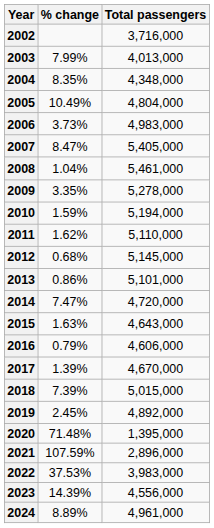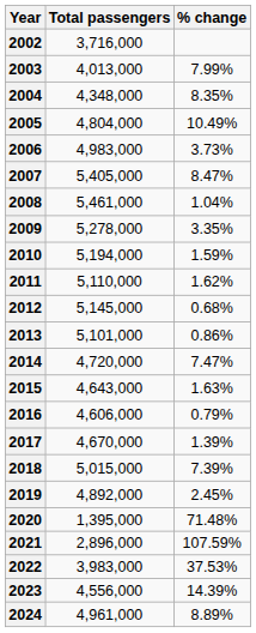 <table class="wikitable sortable" style="font-size: 95%; text-align:center" width= align=>
 <tr>
 <th>Year</th>
+<th>Total passengers</th>
 <th>% change</th>
-<th>Total passengers</th>
 </tr>
 <tr>
 <th style="height:20px;" scope="row">2002</th>
+<td>3,716,000</td>
 <td></td>
-<td>3,716,000</td>
 </tr>
 <tr>
 <th style="height:20px;" scope="row">2003</th>
+<td>4,013,000</td>
 <td> 7.99%</td>
-<td>4,013,000</td>
 </tr>
 <tr>
 <th style="height:20px;" scope="row">2004</th>
+<td>4,348,000</td>
 <td> 8.35%</td>
-<td>4,348,000</td>
 </tr>
 <tr>
 <th style="height:20px;" scope="row">2005</th>
+<td>4,804,000</td>
 <td> 10.49%</td>
-<td>4,804,000</td>
 </tr>
 <tr>
 <th style="height:20px;" scope="row">2006</th>
+<td>4,983,000</td>
 <td> 3.73%</td>
-<td>4,983,000</td>
 </tr>
 <tr>
 <th style="height:20px;" scope="row">2007</th>
+<td>5,405,000</td>
 <td> 8.47%</td>
-<td>5,405,000</td>
 </tr>
 <tr>
 <th style="height:20px;" scope="row">2008</th>
+<td>5,461,000</td>
 <td> 1.04%</td>
-<td>5,461,000</td>
 </tr>
 <tr>
 <th style="height:20px;" scope="row">2009</th>
+<td>5,278,000</td>
 <td> 3.35%</td>
-<td>5,278,000</td>
 </tr>
 <tr>
 <th style="height:20px;" scope="row">2010</th>
+<td>5,194,000</td>
 <td> 1.59%</td>
-<td>5,194,000</td>
 </tr>
 <tr>
 <th style="height:20px;" scope="row">2011</th>
+<td>5,110,000</td>
 <td> 1.62%</td>
-<td>5,110,000</td>
 </tr>
 <tr>
 <th style="height:20px;" scope="row">2012</th>
+<td>5,145,000</td>
 <td> 0.68%</td>
-<td>5,145,000</td>
 </tr>
 <tr>
 <th style="height:20px;" scope="row">2013</th>
+<td>5,101,000</td>
 <td> 0.86%</td>
-<td>5,101,000</td>
 </tr>
 <tr>
 <th style="height:20px;" scope="row">2014</th>
+<td>4,720,000</td>
 <td> 7.47%</td>
-<td>4,720,000</td>
 </tr>
 <tr>
 <th style="height:20px;" scope="row">2015</th>
+<td>4,643,000</td>
 <td> 1.63%</td>
-<td>4,643,000</td>
 </tr>
 <tr>
 <th style="height:20px;" scope="row">2016</th>
+<td>4,606,000</td>
 <td> 0.79%</td>
-<td>4,606,000</td>
 </tr>
 <tr>
 <th style="height:20px;" scope="row">2017</th>
+<td>4,670,000</td>
 <td> 1.39%</td>
-<td>4,670,000</td>
 </tr>
 <tr>
 <th style="height:20px;" scope="row">2018</th>
+<td>5,015,000</td>
 <td> 7.39%</td>
-<td>5,015,000</td>
 </tr>
 <tr>
 <th style="height:20px;" scope="row">2019</th>
+<td>4,892,000</td>
 <td> 2.45%</td>
-<td>4,892,000</td>
 </tr>
 <tr>
 <th !style="height:20px;" scope="row">2020</th>
+<td>1,395,000</td>
 <td> 71.48%</td>
-<td>1,395,000</td>
 </tr>
 <tr>
 <th !style="height:20px;" scope="row">2021</th>
+<td>2,896,000</td>
 <td> 107.59%</td>
-<td>2,896,000</td>
 </tr>
 <tr>
 <th !style="height:20px;" scope="row">2022</th>
+<td>3,983,000</td>
 <td> 37.53%</td>
-<td>3,983,000</td>
 </tr>
 <tr>
 <th !style="height:20px;" scope="row">2023</th>
+<td>4,556,000</td>
 <td> 14.39%</td>
-<td>4,556,000</td>
 </tr>
 <tr>
 <th !style="height:20px;" scope="row">2024</th>
+<td>4,961,000</td>
 <td> 8.89%</td>
-<td>4,961,000</td>
 </tr>
 </table>
